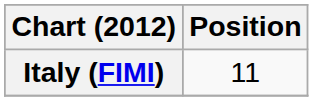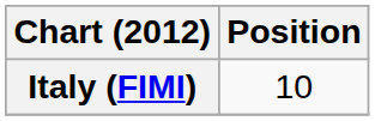 <table class="wikitable sortable plainrowheaders">
 <tr>
 <th>Chart (2012)</th>
 <th>Position</th>
 </tr>
 <tr>
 <th scope="row">Italy (<a href='#'>FIMI</a>)</th>
-<td style="text-align:center;">11</td>
+<td style="text-align:center;">10</td>
 </tr>
 <tr>
 </tr>
 </table>
